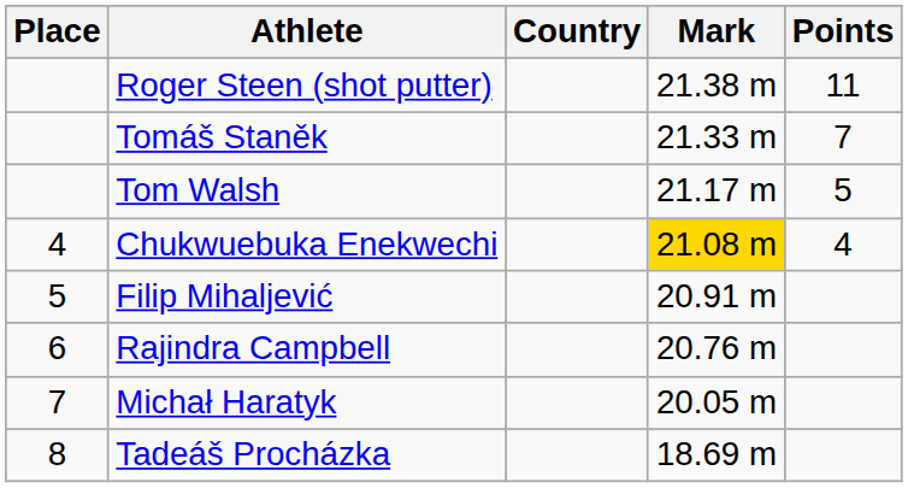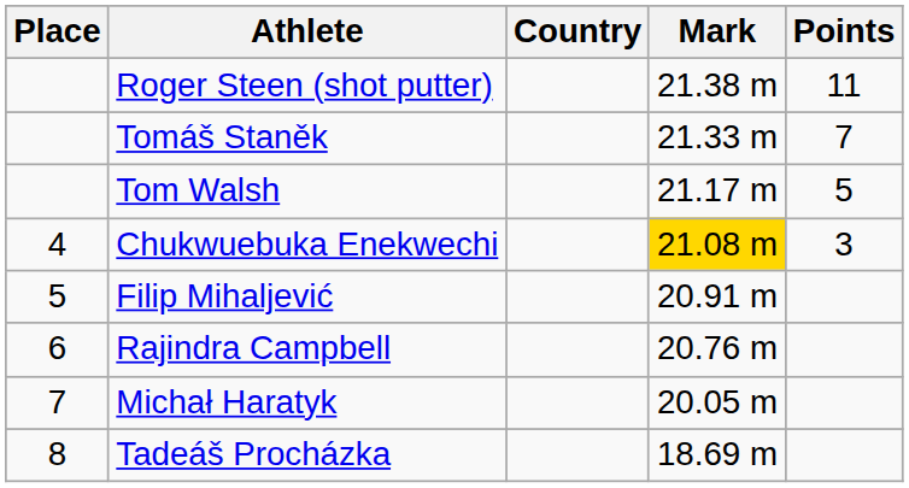 <table class="wikitable">
 <tr>
 <th>Place</th>
 <th>Athlete</th>
 <th>Country</th>
 <th>Mark</th>
 <th>Points</th>
 </tr>
 <tr>
 <td align=center></td>
 <td><a href='#'>Roger Steen (shot putter)</a></td>
 <td></td>
 <td>21.38 m</td>
 <td align=center>11</td>
 </tr>
 <tr>
 <td align=center></td>
 <td><a href='#'>Tomáš Staněk</a></td>
 <td></td>
 <td>21.33 m</td>
 <td align=center>7</td>
 </tr>
 <tr>
 <td align=center></td>
 <td><a href='#'>Tom Walsh</a></td>
 <td></td>
 <td>21.17 m</td>
 <td align=center>5</td>
 </tr>
 <tr>
 <td align=center>4</td>
 <td><a href='#'>Chukwuebuka Enekwechi</a></td>
 <td></td>
 <td style="background: gold;">21.08 m</td>
-<td align=center>4</td>
+<td align=center>3</td>
 </tr>
 <tr>
 <td align=center>5</td>
 <td><a href='#'>Filip Mihaljević</a></td>
 <td></td>
 <td>20.91 m</td>
 <td align=center></td>
 </tr>
 <tr>
 <td align=center>6</td>
 <td><a href='#'>Rajindra Campbell</a></td>
 <td></td>
 <td>20.76 m</td>
 <td align=center></td>
 </tr>
 <tr>
 <td align=center>7</td>
 <td><a href='#'>Michał Haratyk</a></td>
 <td></td>
 <td>20.05 m</td>
 <td align=center></td>
 </tr>
 <tr>
 <td align=center>8</td>
 <td><a href='#'>Tadeáš Procházka</a></td>
 <td></td>
 <td>18.69 m</td>
 <td align=center></td>
 </tr>
 </table>
